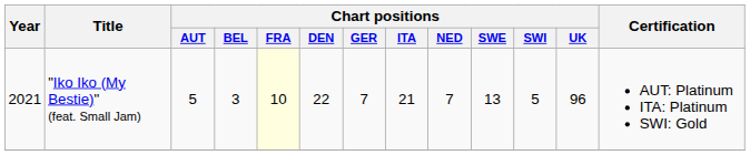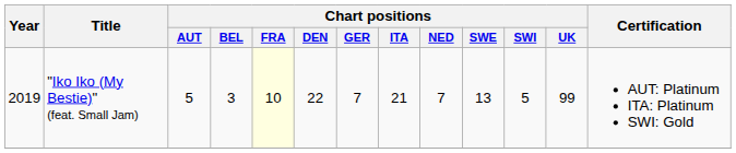 <table class="wikitable">
 <tr>
 <th style="width:10px;" rowspan="2">Year</th>
 <th style="width:130px;" rowspan="2">Title</th>
 <th colspan="10">Chart positions</th>
 <th style="width:150px;" rowspan="2">Certification</th>
 </tr>
 <tr>
 <th style="width:40px; font-size:smaller;"><a href='#'>AUT</a><br></th>
 <th style="width:40px; font-size:smaller;"><a href='#'>BEL</a><br></th>
 <th style="width:40px; font-size:smaller;"><a href='#'>FRA</a><br></th>
 <th style="width:40px; font-size:smaller;"><a href='#'>DEN</a><br></th>
 <th style="width:40px; font-size:smaller;"><a href='#'>GER</a><br></th>
 <th style="width:40px; font-size:smaller;"><a href='#'>ITA</a><br></th>
 <th style="width:40px; font-size:smaller;"><a href='#'>NED</a><br></th>
 <th style="width:40px; font-size:smaller;"><a href='#'>SWE</a></th>
 <th style="width:40px; font-size:smaller;"><a href='#'>SWI</a></th>
 <th style="width:40px; font-size:smaller;"><a href='#'>UK</a></th>
 </tr>
 <tr>
-<td style="text-align:center;">2021</td>
+<td style="text-align:center;">2019</td>
 <td>"<a href='#'>Iko Iko (My Bestie)</a>"<br><small>(feat. Small Jam)</small></td>
 <td style="text-align:center;">5</td>
 <td style="text-align:center;">3</td>
 <td style="background: lightyellow; text-align:center;">10</td>
 <td style="text-align:center;">22</td>
 <td style="text-align:center;">7</td>
 <td style="text-align:center;">21</td>
 <td style="text-align:center;">7</td>
 <td style="text-align:center;">13</td>
 <td style="text-align:center;">5</td>
-<td style="text-align:center;">96</td>
+<td style="text-align:center;">99</td>
 <td><br><ul><li>AUT: Platinum</li><li>ITA: Platinum</li><li>SWI: Gold</li></ul></td>
 </tr>
 <tr>
 </tr>
 </table>
